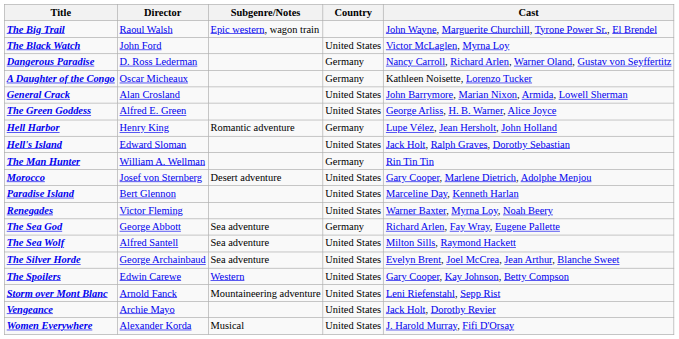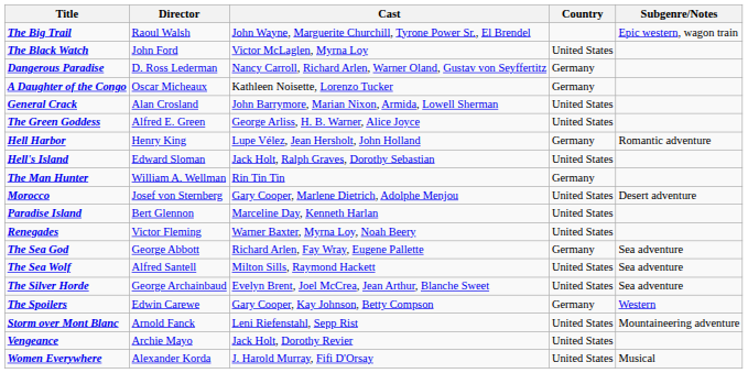 <table class="wikitable">
 <tr>
 <th>Title</th>
 <th>Director</th>
+<th>Cast</th>
+<th>Country</th>
 <th>Subgenre/Notes</th>
-<th>Country</th>
-<th>Cast</th>
 </tr>
 <tr>
 <td><strong><em><a href='#'>The Big Trail</a></em></strong></td>
 <td><a href='#'>Raoul Walsh</a></td>
+<td><a href='#'>John Wayne</a>, <a href='#'>Marguerite Churchill</a>, <a href='#'>Tyrone Power Sr.</a>, <a href='#'>El Brendel</a></td>
+<td></td>
 <td><a href='#'>Epic western</a>, wagon train</td>
-<td></td>
-<td><a href='#'>John Wayne</a>, <a href='#'>Marguerite Churchill</a>, <a href='#'>Tyrone Power Sr.</a>, <a href='#'>El Brendel</a></td>
 </tr>
 <tr>
 <td><strong><em><a href='#'>The Black Watch</a></em></strong></td>
 <td><a href='#'>John Ford</a></td>
+<td><a href='#'>Victor McLaglen</a>, <a href='#'>Myrna Loy</a></td>
+<td>United States</td>
 <td></td>
-<td>United States</td>
-<td><a href='#'>Victor McLaglen</a>, <a href='#'>Myrna Loy</a></td>
 </tr>
 <tr>
 <td><strong><em><a href='#'>Dangerous Paradise</a></em></strong></td>
 <td><a href='#'>D. Ross Lederman</a></td>
+<td><a href='#'>Nancy Carroll</a>, <a href='#'>Richard Arlen</a>, <a href='#'>Warner Oland</a>, <a href='#'>Gustav von Seyffertitz</a></td>
+<td>Germany</td>
 <td></td>
-<td>Germany</td>
-<td><a href='#'>Nancy Carroll</a>, <a href='#'>Richard Arlen</a>, <a href='#'>Warner Oland</a>, <a href='#'>Gustav von Seyffertitz</a></td>
 </tr>
 <tr>
 <td><strong><em><a href='#'>A Daughter of the Congo</a></em></strong></td>
 <td><a href='#'>Oscar Micheaux</a></td>
+<td>Kathleen Noisette, <a href='#'>Lorenzo Tucker</a></td>
+<td>Germany</td>
 <td></td>
-<td>Germany</td>
-<td>Kathleen Noisette, <a href='#'>Lorenzo Tucker</a></td>
 </tr>
 <tr>
 <td><strong><em><a href='#'>General Crack</a></em></strong></td>
 <td><a href='#'>Alan Crosland</a></td>
+<td><a href='#'>John Barrymore</a>, <a href='#'>Marian Nixon</a>, <a href='#'>Armida</a>, <a href='#'>Lowell Sherman</a></td>
+<td>United States</td>
 <td></td>
-<td>United States</td>
-<td><a href='#'>John Barrymore</a>, <a href='#'>Marian Nixon</a>, <a href='#'>Armida</a>, <a href='#'>Lowell Sherman</a></td>
 </tr>
 <tr>
 <td><strong><em><a href='#'>The Green Goddess</a></em></strong></td>
 <td><a href='#'>Alfred E. Green</a></td>
+<td><a href='#'>George Arliss</a>, <a href='#'>H. B. Warner</a>, <a href='#'>Alice Joyce</a></td>
+<td>United States</td>
 <td></td>
-<td>United States</td>
-<td><a href='#'>George Arliss</a>, <a href='#'>H. B. Warner</a>, <a href='#'>Alice Joyce</a></td>
 </tr>
 <tr>
 <td><strong><em><a href='#'>Hell Harbor</a></em></strong></td>
 <td><a href='#'>Henry King</a></td>
+<td><a href='#'>Lupe Vélez</a>, <a href='#'>Jean Hersholt</a>, <a href='#'>John Holland</a></td>
+<td>Germany</td>
 <td>Romantic adventure</td>
-<td>Germany</td>
-<td><a href='#'>Lupe Vélez</a>, <a href='#'>Jean Hersholt</a>, <a href='#'>John Holland</a></td>
 </tr>
 <tr>
 <td><strong><em><a href='#'>Hell's Island</a></em></strong></td>
 <td><a href='#'>Edward Sloman</a></td>
+<td><a href='#'>Jack Holt</a>, <a href='#'>Ralph Graves</a>, <a href='#'>Dorothy Sebastian</a></td>
+<td>United States</td>
 <td></td>
-<td>United States</td>
-<td><a href='#'>Jack Holt</a>, <a href='#'>Ralph Graves</a>, <a href='#'>Dorothy Sebastian</a></td>
 </tr>
 <tr>
 <td><strong><em><a href='#'>The Man Hunter</a></em></strong></td>
 <td><a href='#'>William A. Wellman</a></td>
+<td><a href='#'>Rin Tin Tin</a></td>
+<td>Germany</td>
 <td></td>
-<td>Germany</td>
-<td><a href='#'>Rin Tin Tin</a></td>
 </tr>
 <tr>
 <td><strong><em><a href='#'>Morocco</a></em></strong></td>
 <td><a href='#'>Josef von Sternberg</a></td>
+<td><a href='#'>Gary Cooper</a>, <a href='#'>Marlene Dietrich</a>, <a href='#'>Adolphe Menjou</a></td>
+<td>United States</td>
 <td>Desert adventure</td>
-<td>United States</td>
-<td><a href='#'>Gary Cooper</a>, <a href='#'>Marlene Dietrich</a>, <a href='#'>Adolphe Menjou</a></td>
 </tr>
 <tr>
 <td><strong><em><a href='#'>Paradise Island</a></em></strong></td>
 <td><a href='#'>Bert Glennon</a></td>
+<td><a href='#'>Marceline Day</a>, <a href='#'>Kenneth Harlan</a></td>
+<td>United States</td>
 <td></td>
-<td>United States</td>
-<td><a href='#'>Marceline Day</a>, <a href='#'>Kenneth Harlan</a></td>
 </tr>
 <tr>
 <td><strong><em><a href='#'>Renegades</a></em></strong></td>
 <td><a href='#'>Victor Fleming</a></td>
+<td><a href='#'>Warner Baxter</a>, <a href='#'>Myrna Loy</a>, <a href='#'>Noah Beery</a></td>
+<td>United States</td>
 <td></td>
-<td>United States</td>
-<td><a href='#'>Warner Baxter</a>, <a href='#'>Myrna Loy</a>, <a href='#'>Noah Beery</a></td>
 </tr>
 <tr>
 <td><strong><em><a href='#'>The Sea God</a></em></strong></td>
 <td><a href='#'>George Abbott</a></td>
+<td><a href='#'>Richard Arlen</a>, <a href='#'>Fay Wray</a>, <a href='#'>Eugene Pallette</a></td>
+<td>Germany</td>
 <td>Sea adventure</td>
-<td>Germany</td>
-<td><a href='#'>Richard Arlen</a>, <a href='#'>Fay Wray</a>, <a href='#'>Eugene Pallette</a></td>
 </tr>
 <tr>
 <td><strong><em><a href='#'>The Sea Wolf</a></em></strong></td>
 <td><a href='#'>Alfred Santell</a></td>
+<td><a href='#'>Milton Sills</a>, <a href='#'>Raymond Hackett</a></td>
+<td>United States</td>
 <td>Sea adventure</td>
-<td>United States</td>
-<td><a href='#'>Milton Sills</a>, <a href='#'>Raymond Hackett</a></td>
 </tr>
 <tr>
 <td><strong><em><a href='#'>The Silver Horde</a></em></strong></td>
 <td><a href='#'>George Archainbaud</a></td>
+<td><a href='#'>Evelyn Brent</a>, <a href='#'>Joel McCrea</a>, <a href='#'>Jean Arthur</a>, <a href='#'>Blanche Sweet</a></td>
+<td>United States</td>
 <td>Sea adventure</td>
-<td>United States</td>
-<td><a href='#'>Evelyn Brent</a>, <a href='#'>Joel McCrea</a>, <a href='#'>Jean Arthur</a>, <a href='#'>Blanche Sweet</a></td>
 </tr>
 <tr>
 <td><strong><em><a href='#'>The Spoilers</a></em></strong></td>
 <td><a href='#'>Edwin Carewe</a></td>
+<td><a href='#'>Gary Cooper</a>, <a href='#'>Kay Johnson</a>, <a href='#'>Betty Compson</a></td>
+<td>Germany</td>
 <td><a href='#'>Western</a></td>
-<td>United States</td>
-<td><a href='#'>Gary Cooper</a>, <a href='#'>Kay Johnson</a>, <a href='#'>Betty Compson</a></td>
 </tr>
 <tr>
 <td><strong><em><a href='#'>Storm over Mont Blanc</a></em></strong></td>
 <td><a href='#'>Arnold Fanck</a></td>
+<td><a href='#'>Leni Riefenstahl</a>, <a href='#'>Sepp Rist</a></td>
+<td>United States</td>
 <td>Mountaineering adventure</td>
-<td>United States</td>
-<td><a href='#'>Leni Riefenstahl</a>, <a href='#'>Sepp Rist</a></td>
 </tr>
 <tr>
 <td><strong><em><a href='#'>Vengeance</a></em></strong></td>
 <td><a href='#'>Archie Mayo</a></td>
+<td><a href='#'>Jack Holt</a>, <a href='#'>Dorothy Revier</a></td>
+<td>United States</td>
 <td></td>
-<td>United States</td>
-<td><a href='#'>Jack Holt</a>, <a href='#'>Dorothy Revier</a></td>
 </tr>
 <tr>
 <td><strong><em><a href='#'>Women Everywhere</a></em></strong></td>
 <td><a href='#'>Alexander Korda</a></td>
+<td><a href='#'>J. Harold Murray</a>, <a href='#'>Fifi D'Orsay</a></td>
+<td>United States</td>
 <td>Musical</td>
-<td>United States</td>
-<td><a href='#'>J. Harold Murray</a>, <a href='#'>Fifi D'Orsay</a></td>
 </tr>
 </table>
